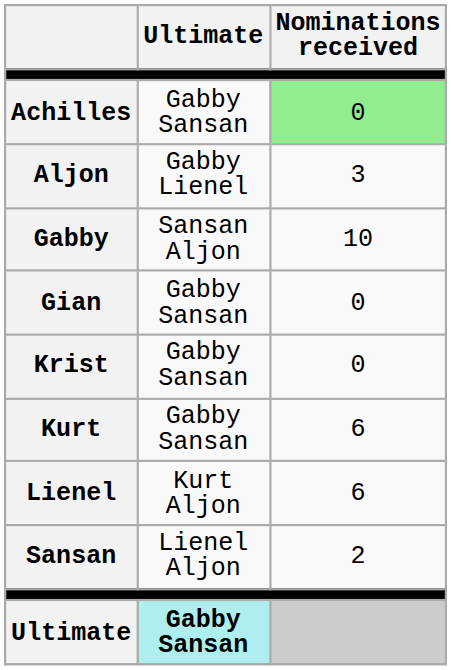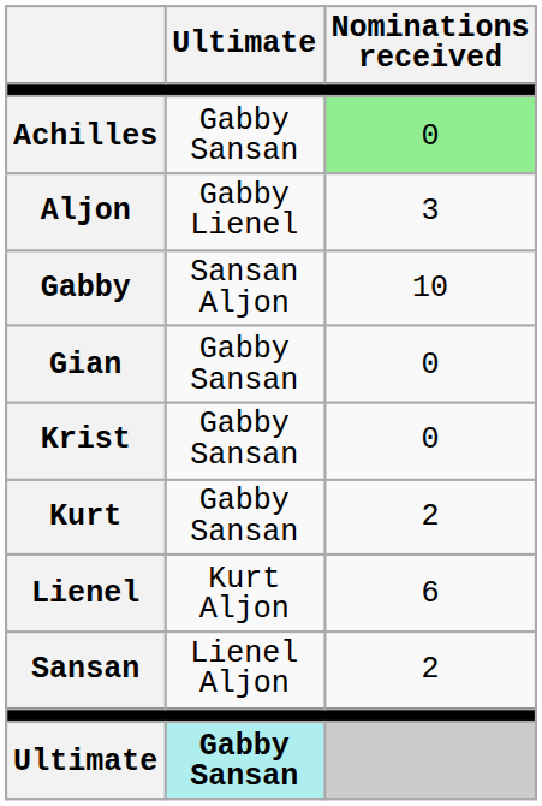 <table class="wikitable" style="text-align:center; font-size:90%; line-height:12px;">
 <tr>
 <th></th>
 <th>Ultimate<br></th>
 <th>Nominations<br>received</th>
 </tr>
 <tr>
 <th align="center" style="background:#000000;" colspan=3></th>
 </tr>
 <tr>
 <th>Achilles</th>
 <td>Gabby<br>Sansan</td>
 <td style="background: lightgreen;">0</td>
 </tr>
 <tr>
 <th>Aljon</th>
 <td>Gabby<br>Lienel</td>
 <td>3</td>
 </tr>
 <tr>
 <th>Gabby</th>
 <td>Sansan<br>Aljon</td>
 <td>10</td>
 </tr>
 <tr>
 <th>Gian</th>
 <td>Gabby<br>Sansan</td>
 <td>0</td>
 </tr>
 <tr>
 <th>Krist</th>
 <td>Gabby<br>Sansan</td>
 <td>0</td>
 </tr>
 <tr>
 <th>Kurt</th>
 <td>Gabby<br>Sansan</td>
-<td>6</td>
+<td>2</td>
 </tr>
 <tr>
 <th>Lienel</th>
 <td>Kurt<br>Aljon</td>
 <td>6</td>
 </tr>
 <tr>
 <th>Sansan</th>
 <td>Lienel<br>Aljon</td>
 <td>2</td>
 </tr>
 <tr>
 <td align="center" style="background:#000000;" colspan=4></td>
 </tr>
 <tr>
 <th>Ultimate<br></th>
 <td style="background-color:#AFEEEE"><strong>Gabby</strong> <br> <strong>Sansan</strong></td>
 <td bgcolor="#cccccc"></td>
 </tr>
 <tr>
 </tr>
 </table>
